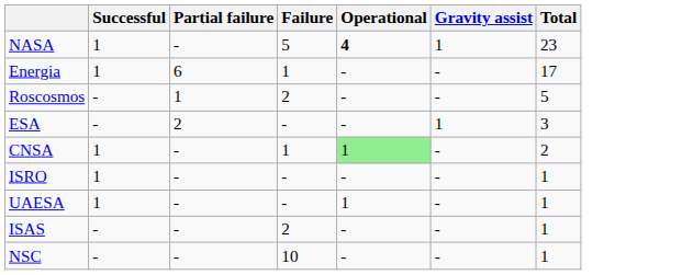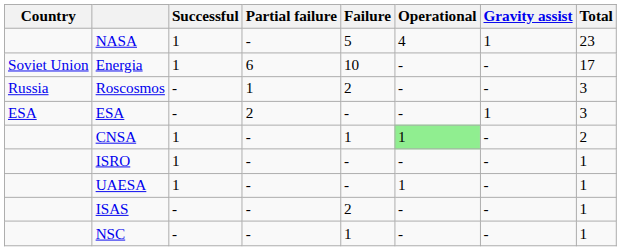 <table class="wikitable">
 <tr>
+<th>Country</th>
 <th></th>
 <th>Successful</th>
 <th>Partial failure</th>
 <th>Failure</th>
 <th>Operational</th>
 <th><a href='#'>Gravity assist</a></th>
 <th>Total</th>
 </tr>
 <tr>
+<td></td>
 <td><a href='#'>NASA</a></td>
 <td>1</td>
 <td>-</td>
 <td>5</td>
-<td><strong>4</strong></td>
+<td>4</td>
 <td>1</td>
 <td>23</td>
 </tr>
 <tr>
+<td> <a href='#'>Soviet Union</a></td>
 <td><a href='#'>Energia</a></td>
 <td>1</td>
 <td>6</td>
-<td>1</td>
+<td>10</td>
 <td>-</td>
 <td>-</td>
 <td>17</td>
 </tr>
 <tr>
+<td> <a href='#'>Russia</a></td>
 <td><a href='#'>Roscosmos</a></td>
 <td>-</td>
 <td>1</td>
 <td>2</td>
 <td>-</td>
 <td>-</td>
-<td>5</td>
+<td>3</td>
 </tr>
 <tr>
+<td> <a href='#'>ESA</a></td>
 <td><a href='#'>ESA</a></td>
 <td>-</td>
 <td>2</td>
 <td>-</td>
 <td>-</td>
 <td>1</td>
 <td>3</td>
 </tr>
 <tr>
+<td></td>
 <td><a href='#'>CNSA</a></td>
 <td>1</td>
 <td>-</td>
 <td>1</td>
 <td style="background: lightgreen;">1</td>
 <td>-</td>
 <td>2</td>
 </tr>
 <tr>
+<td></td>
 <td><a href='#'>ISRO</a></td>
 <td>1</td>
 <td>-</td>
 <td>-</td>
 <td>-</td>
 <td>-</td>
 <td>1</td>
 </tr>
 <tr>
+<td></td>
 <td><a href='#'>UAESA</a></td>
 <td>1</td>
 <td>-</td>
 <td>-</td>
 <td>1</td>
 <td>-</td>
 <td>1</td>
 </tr>
 <tr>
+<td></td>
 <td><a href='#'>ISAS</a></td>
 <td>-</td>
 <td>-</td>
 <td>2</td>
 <td>-</td>
 <td>-</td>
 <td>1</td>
 </tr>
 <tr>
+<td></td>
 <td><a href='#'>NSC</a></td>
 <td>-</td>
 <td>-</td>
-<td>10</td>
+<td>1</td>
 <td>-</td>
 <td>-</td>
 <td>1</td>
 </tr>
 </table>
